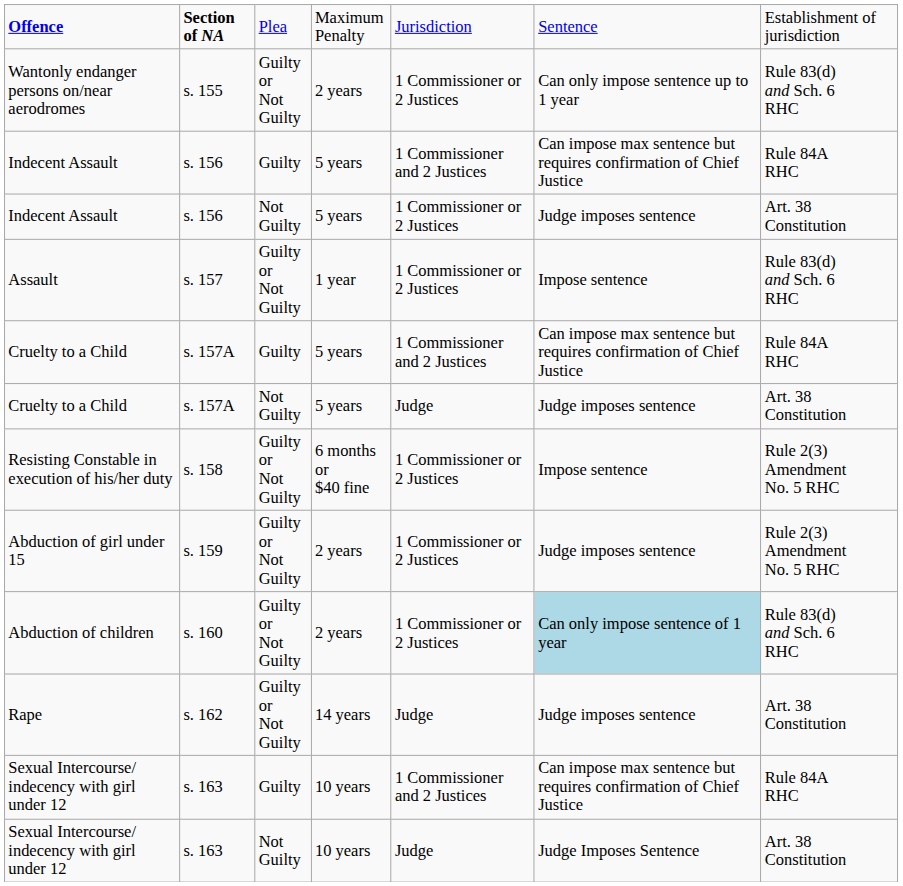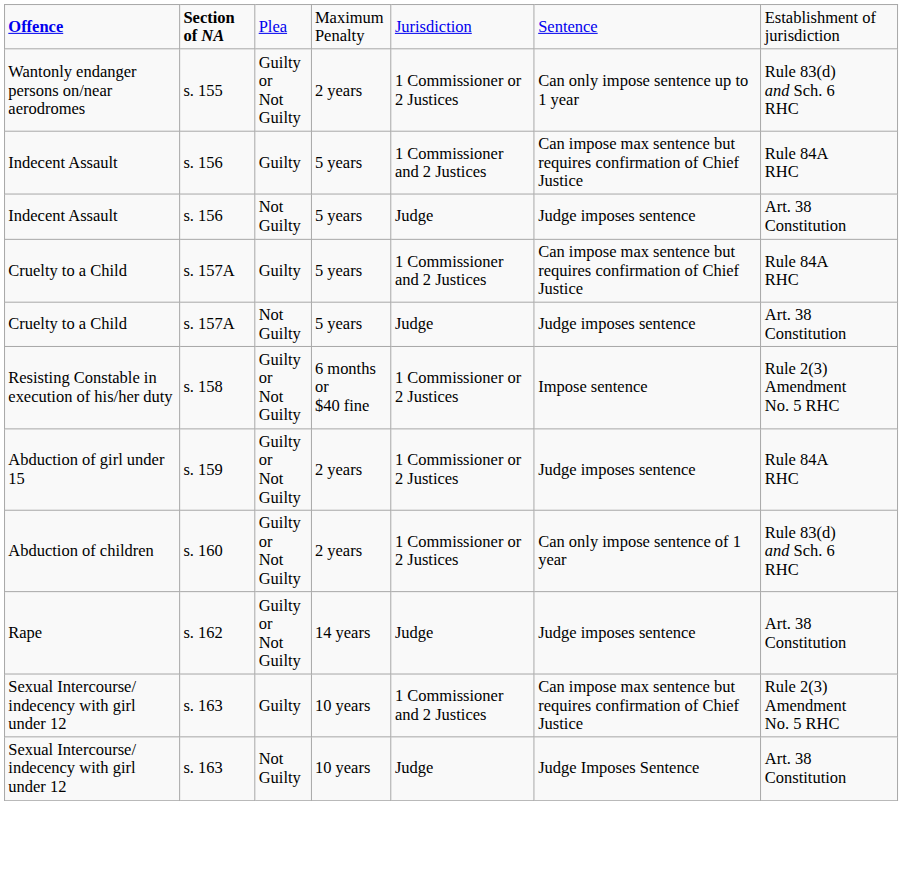 <table class="wikitable sortable mw-collapsible mw-collapsed">
 <tr>
 <td><strong><a href='#'>Offence</a></strong></td>
 <td><strong>Section of <em>NA<strong><em></td>
 <td></strong><a href='#'>Plea</a><strong></td>
 <td></strong>Maximum<strong><br></strong>Penalty<strong></td>
 <td></strong><a href='#'>Jurisdiction</a><strong></td>
 <td></strong><a href='#'>Sentence</a><strong></td>
 <td></strong>Establishment of jurisdiction<strong></td>
 </tr>
 <tr>
 <td>Wantonly endanger persons on/near aerodromes</td>
 <td></em>s. 155<em></td>
 <td>Guilty or<br>Not<br>Guilty</td>
 <td>2 years</td>
 <td>1 Commissioner or 2 Justices</td>
 <td>Can only impose sentence up to 1 year</td>
 <td></em>Rule 83(d)<em><br>and </em>Sch. 6<em><br></em>RHC<em></td>
 </tr>
 <tr>
 <td>Indecent Assault</td>
 <td></em>s. 156<em></td>
 <td>Guilty</td>
 <td>5 years</td>
 <td>1 Commissioner and 2 Justices</td>
 <td>Can impose max sentence but requires confirmation of Chief Justice</td>
 <td></em>Rule 84A<em><br></em>RHC<em></td>
 </tr>
 <tr>
 <td>Indecent Assault</td>
 <td></em>s. 156<em></td>
 <td>Not<br>Guilty</td>
 <td>5 years</td>
-<td>1 Commissioner or 2 Justices</td>
+<td>Judge</td>
 <td>Judge imposes sentence</td>
 <td></em>Art. 38<em><br></em>Constitution<em></td>
-</tr>
-<tr>
-<td>Assault</td>
-<td></em>s. 157<em></td>
-<td>Guilty or<br>Not<br>Guilty</td>
-<td>1 year</td>
-<td>1 Commissioner or 2 Justices</td>
-<td>Impose sentence</td>
-<td></em>Rule 83(d)<em><br>and </em>Sch. 6<em><br></em>RHC<em></td>
 </tr>
 <tr>
 <td>Cruelty to a Child</td>
 <td></em>s. 157A<em></td>
 <td>Guilty</td>
 <td>5 years</td>
 <td>1 Commissioner and 2 Justices</td>
 <td>Can impose max sentence but requires confirmation of Chief Justice</td>
 <td></em>Rule 84A<em><br></em>RHC<em></td>
 </tr>
 <tr>
 <td>Cruelty to a Child</td>
 <td></em>s. 157A<em></td>
 <td>Not<br>Guilty</td>
 <td>5 years</td>
 <td>Judge</td>
 <td>Judge imposes sentence</td>
 <td></em>Art. 38<em><br></em>Constitution<em></td>
 </tr>
 <tr>
 <td>Resisting Constable in execution of his/her duty</td>
 <td></em>s. 158<em></td>
 <td>Guilty or<br>Not<br>Guilty</td>
 <td>6 months or<br>$40 fine</td>
 <td>1 Commissioner or 2 Justices</td>
 <td>Impose sentence</td>
 <td></em>Rule 2(3)<em><br></em>Amendment<em><br></em>No. 5 RHC<em></td>
 </tr>
 <tr>
 <td>Abduction of girl under 15</td>
 <td></em>s. 159<em></td>
 <td>Guilty or<br>Not<br>Guilty</td>
 <td>2 years</td>
 <td>1 Commissioner or 2 Justices</td>
 <td>Judge imposes sentence</td>
-<td></em>Rule 2(3)<em><br></em>Amendment<em><br></em>No. 5 RHC<em></td>
+<td></em>Rule 84A<em><br></em>RHC<em></td>
 </tr>
 <tr>
 <td>Abduction of children</td>
 <td></em>s. 160<em></td>
 <td>Guilty or<br>Not<br>Guilty</td>
 <td>2 years</td>
 <td>1 Commissioner or 2 Justices</td>
-<td style="background: lightblue;">Can only impose sentence of 1 year</td>
+<td>Can only impose sentence of 1 year</td>
 <td></em>Rule 83(d)<em><br>and </em>Sch. 6<em><br></em>RHC<em></td>
 </tr>
 <tr>
 <td>Rape</td>
 <td></em>s. 162<em></td>
 <td>Guilty or<br>Not<br>Guilty</td>
 <td>14 years</td>
 <td>Judge</td>
 <td>Judge imposes sentence</td>
 <td></em>Art. 38<em><br></em>Constitution<em></td>
 </tr>
 <tr>
 <td>Sexual Intercourse/ indecency with girl under 12</td>
 <td></em>s. 163<em></td>
 <td>Guilty</td>
 <td>10 years</td>
 <td>1 Commissioner and 2 Justices</td>
 <td>Can impose max sentence but requires confirmation of Chief Justice</td>
-<td></em>Rule 84A<em><br></em>RHC<em></td>
+<td></em>Rule 2(3)<em><br></em>Amendment<em><br></em>No. 5 RHC<em></td>
 </tr>
 <tr>
 <td>Sexual Intercourse/ indecency with girl under 12</td>
 <td></em>s. 163<em></td>
 <td>Not<br>Guilty</td>
 <td>10 years</td>
 <td>Judge</td>
 <td>Judge Imposes Sentence</td>
 <td></em>Art. 38<em><br></em>Constitution<em></td>
 </tr>
 </table>
